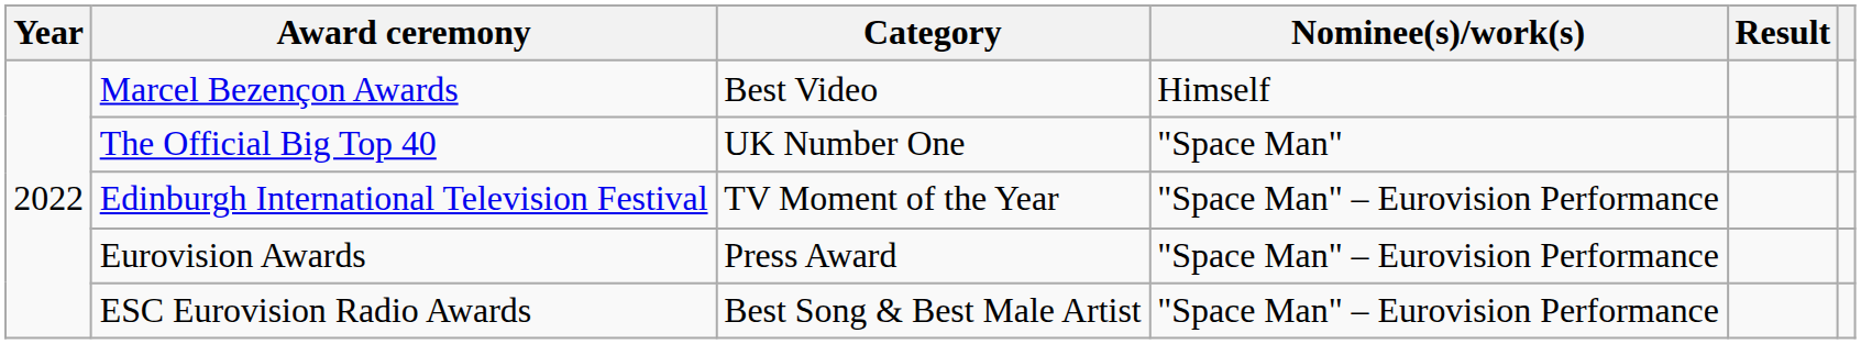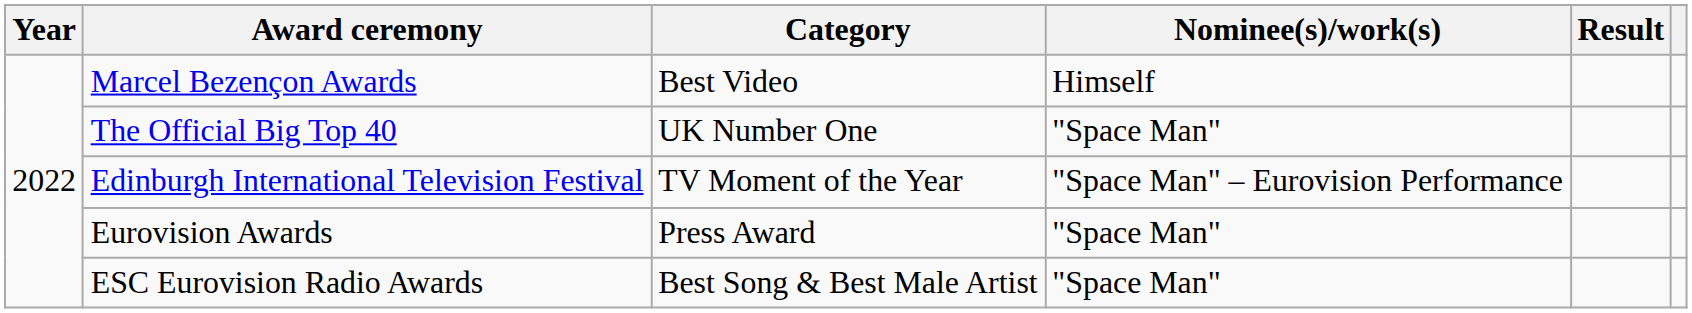 <table class="wikitable sortable plainrowheaders">
 <tr>
 <th scope="col">Year</th>
 <th scope="col">Award ceremony</th>
 <th scope="col">Category</th>
 <th scope="col">Nominee(s)/work(s)</th>
 <th scope="col">Result</th>
 <th scope="col" class="unsortable"></th>
 </tr>
 <tr>
 <td rowspan="7">2022</td>
 <td><a href='#'>Marcel Bezençon Awards</a></td>
 <td>Best Video</td>
 <td>Himself</td>
 <td></td>
 <td style="text-align:center;"></td>
 </tr>
 <tr>
 <td><a href='#'>The Official Big Top 40</a></td>
 <td>UK Number One</td>
 <td>"Space Man"</td>
 <td></td>
 <td style="text-align:center;"></td>
 </tr>
 <tr>
 <td><a href='#'>Edinburgh International Television Festival</a></td>
 <td>TV Moment of the Year</td>
 <td>"Space Man" – Eurovision Performance</td>
 <td></td>
 <td style="text-align:center;"></td>
 </tr>
 <tr>
 <td>Eurovision Awards</td>
 <td>Press Award</td>
-<td>"Space Man" – Eurovision Performance</td>
+<td>"Space Man"</td>
 <td></td>
 <td style="text-align:center;"></td>
 </tr>
 <tr>
 <td>ESC Eurovision Radio Awards</td>
 <td>Best Song & Best Male Artist</td>
-<td>"Space Man" – Eurovision Performance</td>
+<td>"Space Man"</td>
 <td></td>
 <td></td>
 </tr>
 </table>
